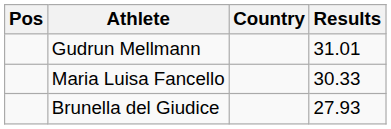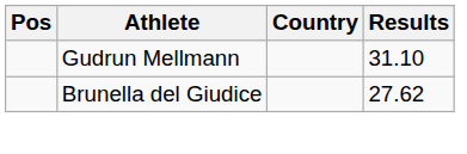 <table class="wikitable">
 <tr>
 <th>Pos</th>
 <th>Athlete</th>
 <th>Country</th>
 <th>Results</th>
 </tr>
 <tr>
 <td align="center"></td>
 <td>Gudrun Mellmann</td>
 <td></td>
-<td>31.01</td>
-</tr>
-<tr>
-<td align="center"></td>
-<td>Maria Luisa Fancello</td>
-<td></td>
-<td>30.33</td>
+<td>31.10</td>
 </tr>
 <tr>
 <td align="center"></td>
 <td>Brunella del Giudice</td>
 <td></td>
-<td>27.93</td>
+<td>27.62</td>
 </tr>
 </table>
